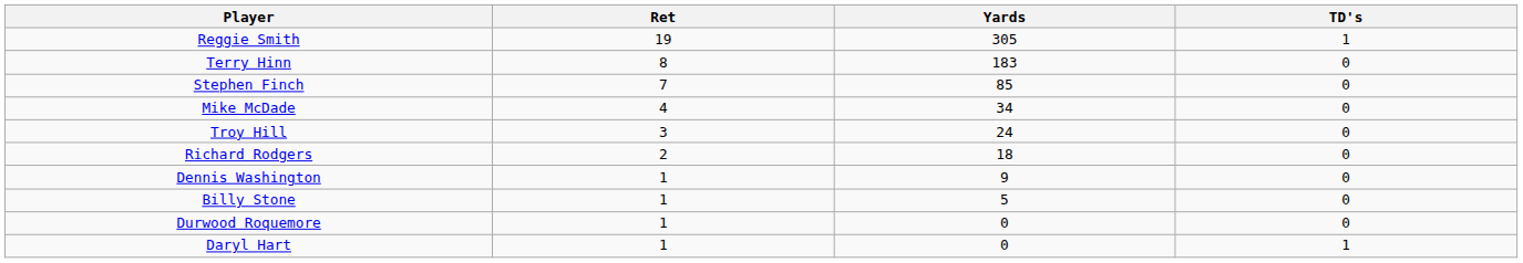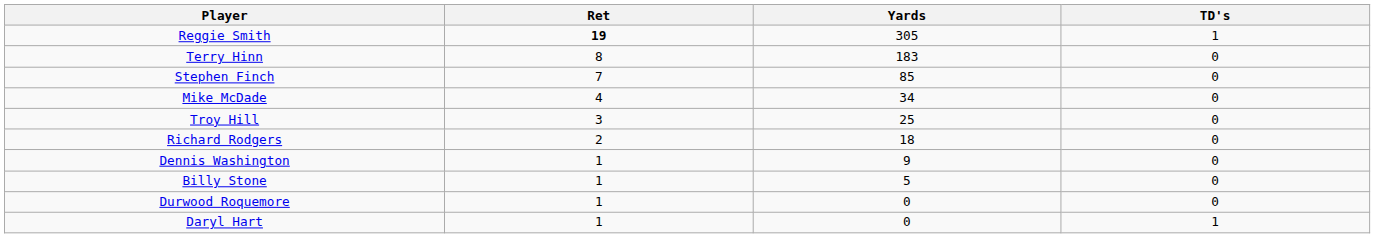 <table class="wikitable sortable">
 <tr>
 <th bgcolor="#DDDDFF" width="10%">Player</th>
 <th bgcolor="#DDDDFF" width="7%">Ret</th>
 <th bgcolor="#DDDDFF" width="7%">Yards</th>
 <th bgcolor="#DDDDFF" width="7%">TD's</th>
 </tr>
 <tr align="center">
 <td><a href='#'>Reggie Smith</a></td>
-<td>19</td>
+<td><strong>19</strong></td>
 <td>305</td>
 <td>1</td>
 </tr>
 <tr align="center">
 <td><a href='#'>Terry Hinn</a></td>
 <td>8</td>
 <td>183</td>
 <td>0</td>
 </tr>
 <tr align="center">
 <td><a href='#'>Stephen Finch</a></td>
 <td>7</td>
 <td>85</td>
 <td>0</td>
 </tr>
 <tr align="center">
 <td><a href='#'>Mike McDade</a></td>
 <td>4</td>
 <td>34</td>
 <td>0</td>
 </tr>
 <tr align="center">
 <td><a href='#'>Troy Hill</a></td>
 <td>3</td>
-<td>24</td>
+<td>25</td>
 <td>0</td>
 </tr>
 <tr align="center">
 <td><a href='#'>Richard Rodgers</a></td>
 <td>2</td>
 <td>18</td>
 <td>0</td>
 </tr>
 <tr align="center">
 <td><a href='#'>Dennis Washington</a></td>
 <td>1</td>
 <td>9</td>
 <td>0</td>
 </tr>
 <tr align="center">
 <td><a href='#'>Billy Stone</a></td>
 <td>1</td>
 <td>5</td>
 <td>0</td>
 </tr>
 <tr align="center">
 <td><a href='#'>Durwood Roquemore</a></td>
 <td>1</td>
 <td>0</td>
 <td>0</td>
 </tr>
 <tr align="center">
 <td><a href='#'>Daryl Hart</a></td>
 <td>1</td>
 <td>0</td>
 <td>1</td>
 </tr>
 </table>
